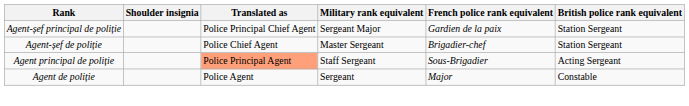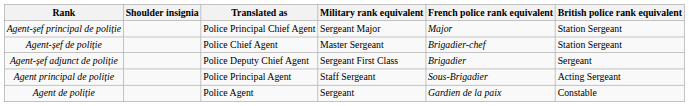 <table class="wikitable" style="font-size: 90%">
 <tr>
 <th>Rank</th>
 <th>Shoulder insignia</th>
 <th>Translated as</th>
 <th>Military rank equivalent</th>
 <th>French police rank equivalent</th>
 <th>British police rank equivalent</th>
 </tr>
 <tr>
 <td align="center"><em>Agent-șef principal de poliție</em></td>
 <td align="center"></td>
 <td>Police Principal Chief Agent</td>
 <td>Sergeant Major</td>
-<td><em>Gardien de la paix</em></td>
+<td><em>Major</em></td>
 <td>Station Sergeant</td>
 </tr>
 <tr>
 <td align="center"><em>Agent-șef de poliție</em></td>
 <td align="center"></td>
 <td>Police Chief Agent</td>
 <td>Master Sergeant</td>
 <td><em>Brigadier-chef</em></td>
 <td>Station Sergeant</td>
 </tr>
 <tr>
+<td align="center"><em>Agent-șef adjunct de poliție</em></td>
+<td align="center"></td>
+<td>Police Deputy Chief Agent</td>
+<td>Sergeant First Class</td>
+<td><em>Brigadier</em></td>
+<td>Sergeant</td>
+</tr>
+<tr>
 <td align="center"><em>Agent principal de poliție</em></td>
 <td align="center"></td>
-<td style="background: lightsalmon;">Police Principal Agent</td>
+<td>Police Principal Agent</td>
 <td>Staff Sergeant</td>
 <td><em>Sous-Brigadier</em></td>
 <td>Acting Sergeant</td>
 </tr>
 <tr>
 <td align="center"><em>Agent de poliție</em></td>
 <td align="center"></td>
 <td>Police Agent</td>
 <td>Sergeant</td>
-<td><em>Major</em></td>
+<td><em>Gardien de la paix</em></td>
 <td>Constable</td>
 </tr>
 </table>
